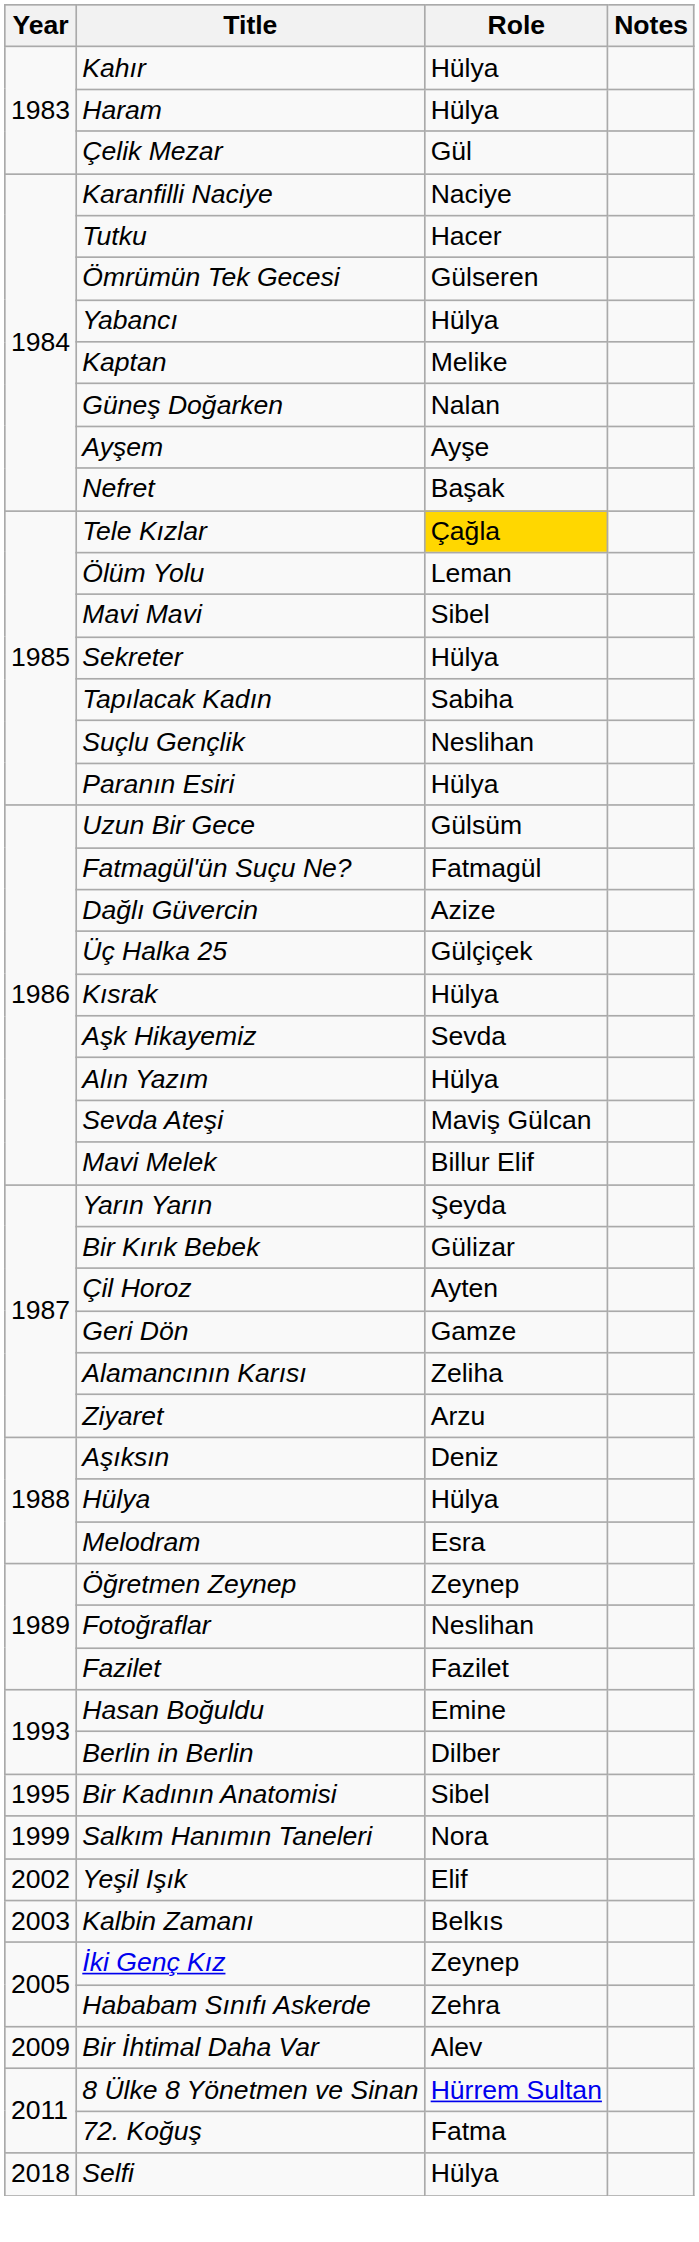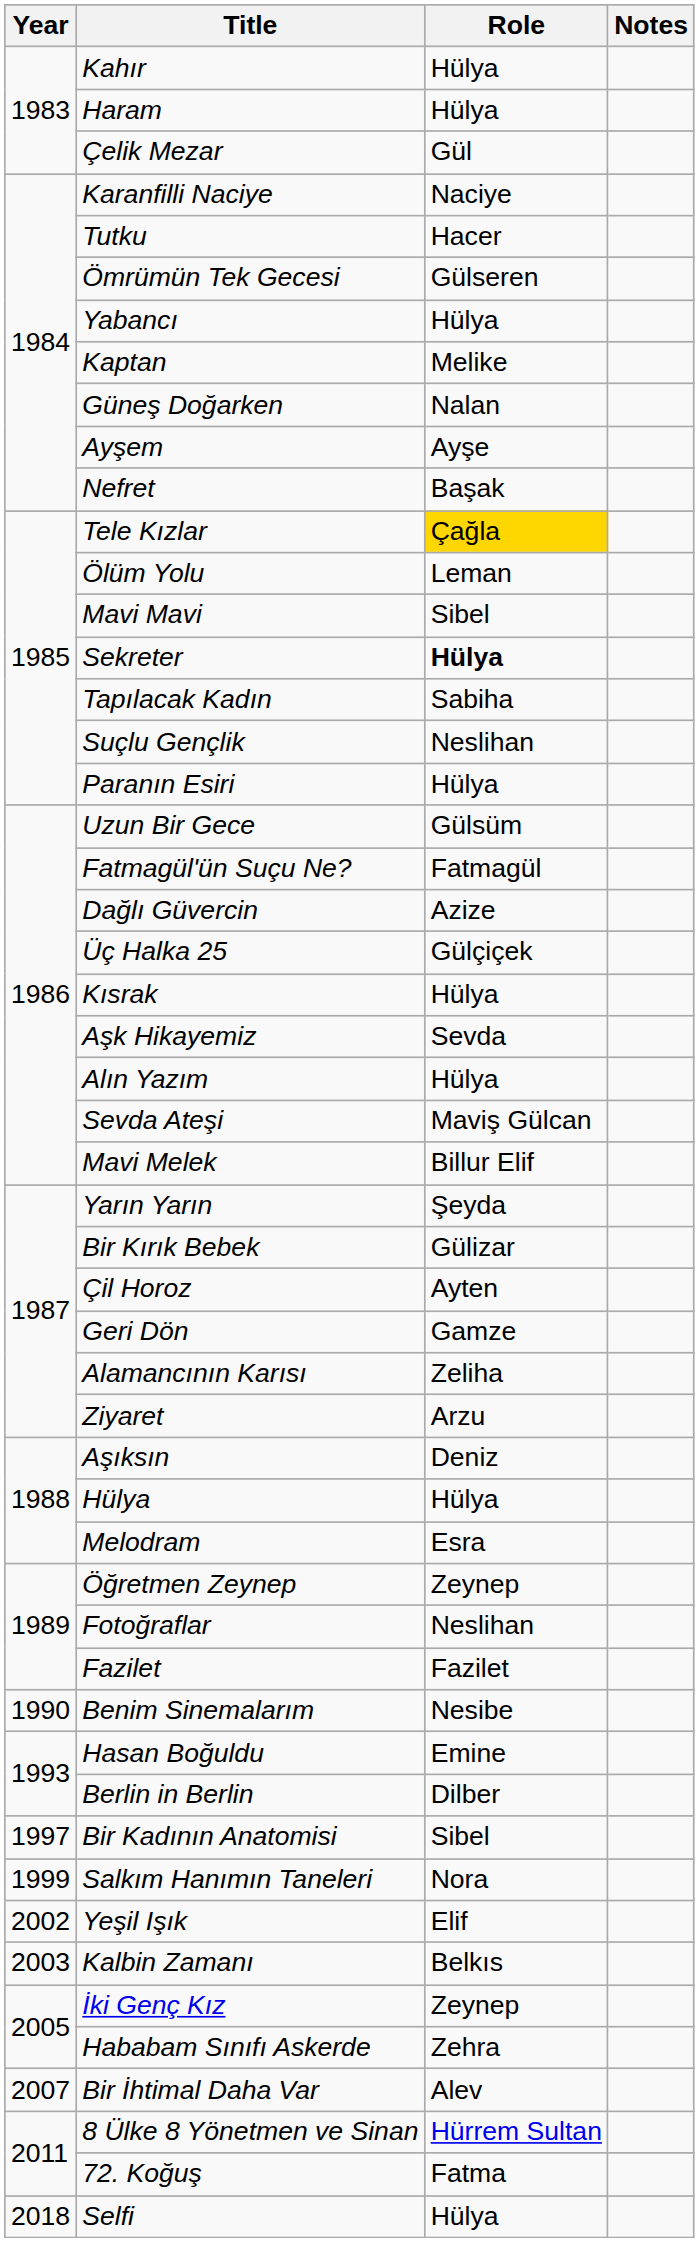 <table class="wikitable sortable" style="font-size: 100%;">
 <tr>
 <th>Year</th>
 <th>Title</th>
 <th>Role</th>
 <th>Notes</th>
 </tr>
 <tr>
 <td rowspan="3">1983</td>
 <td><em>Kahır</em></td>
 <td>Hülya</td>
 <td></td>
 </tr>
 <tr>
 <td><em>Haram</em></td>
 <td>Hülya</td>
 <td></td>
 </tr>
 <tr>
 <td><em>Çelik Mezar</em></td>
 <td>Gül</td>
 <td></td>
 </tr>
 <tr>
 <td rowspan="8">1984</td>
 <td><em>Karanfilli Naciye</em></td>
 <td>Naciye</td>
 <td></td>
 </tr>
 <tr>
 <td><em>Tutku</em></td>
 <td>Hacer</td>
 <td></td>
 </tr>
 <tr>
 <td><em>Ömrümün Tek Gecesi</em></td>
 <td>Gülseren</td>
 <td></td>
 </tr>
 <tr>
 <td><em>Yabancı</em></td>
 <td>Hülya</td>
 <td></td>
 </tr>
 <tr>
 <td><em>Kaptan</em></td>
 <td>Melike</td>
 <td></td>
 </tr>
 <tr>
 <td><em>Güneş Doğarken</em></td>
 <td>Nalan</td>
 <td></td>
 </tr>
 <tr>
 <td><em>Ayşem</em></td>
 <td>Ayşe</td>
 <td></td>
 </tr>
 <tr>
 <td><em>Nefret</em></td>
 <td>Başak</td>
 <td></td>
 </tr>
 <tr>
 <td rowspan="7">1985</td>
 <td><em>Tele Kızlar</em></td>
 <td style="background: gold;">Çağla</td>
 <td></td>
 </tr>
 <tr>
 <td><em>Ölüm Yolu</em></td>
 <td>Leman</td>
 <td></td>
 </tr>
 <tr>
 <td><em>Mavi Mavi</em></td>
 <td>Sibel</td>
 <td></td>
 </tr>
 <tr>
 <td><em>Sekreter</em></td>
-<td>Hülya</td>
+<td><strong>Hülya</strong></td>
 <td></td>
 </tr>
 <tr>
 <td><em>Tapılacak Kadın</em></td>
 <td>Sabiha</td>
 <td></td>
 </tr>
 <tr>
 <td><em>Suçlu Gençlik</em></td>
 <td>Neslihan</td>
 <td></td>
 </tr>
 <tr>
 <td><em>Paranın Esiri</em></td>
 <td>Hülya</td>
 <td></td>
 </tr>
 <tr>
 <td rowspan="9">1986</td>
 <td><em>Uzun Bir Gece</em></td>
 <td>Gülsüm</td>
 <td></td>
 </tr>
 <tr>
 <td><em>Fatmagül'ün Suçu Ne?</em></td>
 <td>Fatmagül</td>
 <td></td>
 </tr>
 <tr>
 <td><em>Dağlı Güvercin</em></td>
 <td>Azize</td>
 <td></td>
 </tr>
 <tr>
 <td><em>Üç Halka 25</em></td>
 <td>Gülçiçek</td>
 <td></td>
 </tr>
 <tr>
 <td><em>Kısrak</em></td>
 <td>Hülya</td>
 <td></td>
 </tr>
 <tr>
 <td><em>Aşk Hikayemiz</em></td>
 <td>Sevda</td>
 <td></td>
 </tr>
 <tr>
 <td><em>Alın Yazım</em></td>
 <td>Hülya</td>
 <td></td>
 </tr>
 <tr>
 <td><em>Sevda Ateşi</em></td>
 <td>Maviş Gülcan</td>
 <td></td>
 </tr>
 <tr>
 <td><em>Mavi Melek</em></td>
 <td>Billur Elif</td>
 <td></td>
 </tr>
 <tr>
 <td rowspan="6">1987</td>
 <td><em>Yarın Yarın</em></td>
 <td>Şeyda</td>
 <td></td>
 </tr>
 <tr>
 <td><em>Bir Kırık Bebek</em></td>
 <td>Gülizar</td>
 <td></td>
 </tr>
 <tr>
 <td><em>Çil Horoz</em></td>
 <td>Ayten</td>
 <td></td>
 </tr>
 <tr>
 <td><em>Geri Dön</em></td>
 <td>Gamze</td>
 <td></td>
 </tr>
 <tr>
 <td><em>Alamancının Karısı</em></td>
 <td>Zeliha</td>
 <td></td>
 </tr>
 <tr>
 <td><em>Ziyaret</em></td>
 <td>Arzu</td>
 <td></td>
 </tr>
 <tr>
 <td rowspan="3">1988</td>
 <td><em>Aşıksın</em></td>
 <td>Deniz</td>
 <td></td>
 </tr>
 <tr>
 <td><em>Hülya</em></td>
 <td>Hülya</td>
 <td></td>
 </tr>
 <tr>
 <td><em>Melodram</em></td>
 <td>Esra</td>
 <td></td>
 </tr>
 <tr>
 <td rowspan="3">1989</td>
 <td><em>Öğretmen Zeynep</em></td>
 <td>Zeynep</td>
 <td></td>
 </tr>
 <tr>
 <td><em>Fotoğraflar</em></td>
 <td>Neslihan</td>
 <td></td>
 </tr>
 <tr>
 <td><em>Fazilet</em></td>
 <td>Fazilet</td>
 <td></td>
 </tr>
 <tr>
+<td>1990</td>
+<td><em>Benim Sinemalarım</em></td>
+<td>Nesibe</td>
+<td></td>
+</tr>
+<tr>
 <td rowspan="2">1993</td>
 <td><em>Hasan Boğuldu</em></td>
 <td>Emine</td>
 <td></td>
 </tr>
 <tr>
 <td><em>Berlin in Berlin</em></td>
 <td>Dilber</td>
 <td></td>
 </tr>
 <tr>
-<td>1995</td>
+<td>1997</td>
 <td><em>Bir Kadının Anatomisi</em></td>
 <td>Sibel</td>
 <td></td>
 </tr>
 <tr>
 <td>1999</td>
 <td><em>Salkım Hanımın Taneleri</em></td>
 <td>Nora</td>
 <td></td>
 </tr>
 <tr>
 <td>2002</td>
 <td><em>Yeşil Işık</em></td>
 <td>Elif</td>
 <td></td>
 </tr>
 <tr>
 <td>2003</td>
 <td><em>Kalbin Zamanı</em></td>
 <td>Belkıs</td>
 <td></td>
 </tr>
 <tr>
 <td rowspan="2">2005</td>
 <td><em><a href='#'>İki Genç Kız</a></em></td>
 <td>Zeynep</td>
 <td></td>
 </tr>
 <tr>
 <td><em>Hababam Sınıfı Askerde</em></td>
 <td>Zehra</td>
 <td></td>
 </tr>
 <tr>
-<td>2009</td>
+<td>2007</td>
 <td><em>Bir İhtimal Daha Var</em></td>
 <td>Alev</td>
 <td></td>
 </tr>
 <tr>
 <td rowspan="2">2011</td>
 <td><em>8 Ülke 8 Yönetmen ve Sinan</em></td>
 <td><a href='#'>Hürrem Sultan</a></td>
 <td></td>
 </tr>
 <tr>
 <td><em>72. Koğuş</em></td>
 <td>Fatma</td>
 <td></td>
 </tr>
 <tr>
 <td rowspan="1">2018</td>
 <td><em>Selfi</em></td>
 <td>Hülya</td>
 <td></td>
 </tr>
 </table>
